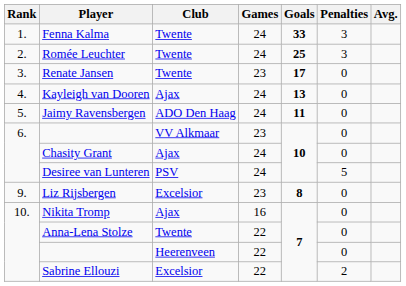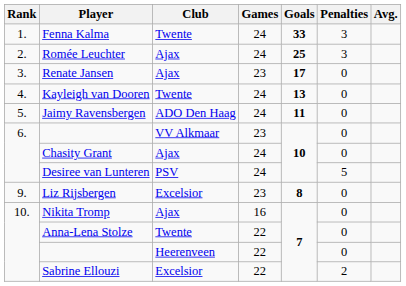 <table class="wikitable" style="text-align: center;">
 <tr>
 <th>Rank</th>
 <th>Player</th>
 <th>Club</th>
 <th>Games</th>
 <th>Goals</th>
 <th>Penalties</th>
 <th>Avg.</th>
 </tr>
 <tr>
 <td style="vertical-align: top;">1.</td>
 <td style="text-align: left;"> <a href='#'>Fenna Kalma</a></td>
 <td style="text-align: left;"><a href='#'>Twente</a></td>
 <td>24</td>
 <td><strong>33</strong></td>
 <td>3</td>
 <td></td>
 </tr>
 <tr>
 <td style="vertical-align: top;">2.</td>
 <td style="text-align: left;"> <a href='#'>Romée Leuchter</a></td>
-<td style="text-align: left;"><a href='#'>Twente</a></td>
+<td style="text-align: left;"><a href='#'>Ajax</a></td>
 <td>24</td>
 <td><strong>25</strong></td>
 <td>3</td>
 <td></td>
 </tr>
 <tr>
 <td style="vertical-align: top;">3.</td>
 <td style="text-align: left;"> <a href='#'>Renate Jansen</a></td>
-<td style="text-align: left;"><a href='#'>Twente</a></td>
+<td style="text-align: left;"><a href='#'>Ajax</a></td>
 <td>23</td>
 <td><strong>17</strong></td>
 <td>0</td>
 <td></td>
 </tr>
 <tr>
 <td style="vertical-align: top;">4.</td>
 <td style="text-align: left;"> <a href='#'>Kayleigh van Dooren</a></td>
-<td style="text-align: left;"><a href='#'>Ajax</a></td>
+<td style="text-align: left;"><a href='#'>Twente</a></td>
 <td>24</td>
 <td><strong>13</strong></td>
 <td>0</td>
 <td></td>
 </tr>
 <tr>
 <td style="vertical-align: top;">5.</td>
 <td style="text-align: left;"> <a href='#'>Jaimy Ravensbergen</a></td>
 <td style="text-align: left;"><a href='#'>ADO Den Haag</a></td>
 <td>24</td>
 <td><strong>11</strong></td>
 <td>0</td>
 <td></td>
 </tr>
 <tr>
 <td rowspan="3" style="vertical-align: top;">6.</td>
 <td style="text-align: left;"> </td>
 <td style="text-align: left;"><a href='#'>VV Alkmaar</a></td>
 <td>23</td>
 <td rowspan="3"><strong>10</strong></td>
 <td>0</td>
 <td></td>
 </tr>
 <tr>
 <td style="text-align: left;"> <a href='#'>Chasity Grant</a></td>
 <td style="text-align: left;"><a href='#'>Ajax</a></td>
 <td>24</td>
 <td>0</td>
 <td></td>
 </tr>
 <tr>
 <td style="text-align: left;"> <a href='#'>Desiree van Lunteren</a></td>
 <td style="text-align: left;"><a href='#'>PSV</a></td>
 <td>24</td>
 <td>5</td>
 <td></td>
 </tr>
 <tr>
 <td style="vertical-align: top;">9.</td>
 <td style="text-align: left;"> <a href='#'>Liz Rijsbergen</a></td>
 <td style="text-align: left;"><a href='#'>Excelsior</a></td>
 <td>23</td>
 <td><strong>8</strong></td>
 <td>0</td>
 <td></td>
 </tr>
 <tr>
 <td rowspan="4" style="vertical-align: top;">10.</td>
 <td style="text-align: left;"> <a href='#'>Nikita Tromp</a></td>
 <td style="text-align: left;"><a href='#'>Ajax</a></td>
 <td>16</td>
 <td rowspan="4"><strong>7</strong></td>
 <td>0</td>
 <td></td>
 </tr>
 <tr>
 <td style="text-align: left;"> <a href='#'>Anna-Lena Stolze</a></td>
 <td style="text-align: left;"><a href='#'>Twente</a></td>
 <td>22</td>
 <td>0</td>
 <td></td>
 </tr>
 <tr>
 <td style="text-align: left;"> </td>
 <td style="text-align: left;"><a href='#'>Heerenveen</a></td>
 <td>22</td>
 <td>0</td>
 <td></td>
 </tr>
 <tr>
 <td style="text-align: left;"> <a href='#'>Sabrine Ellouzi</a></td>
 <td style="text-align: left;"><a href='#'>Excelsior</a></td>
 <td>22</td>
 <td>2</td>
 <td></td>
 </tr>
 </table>
